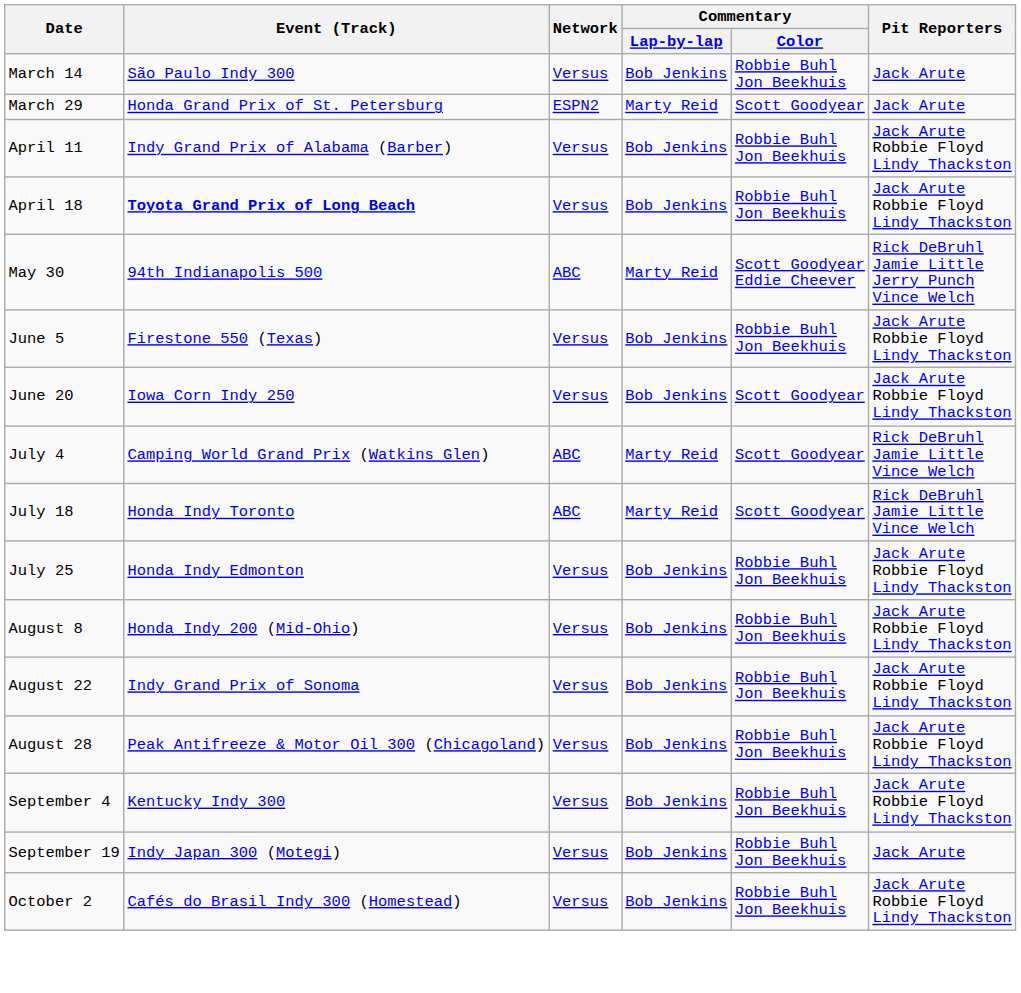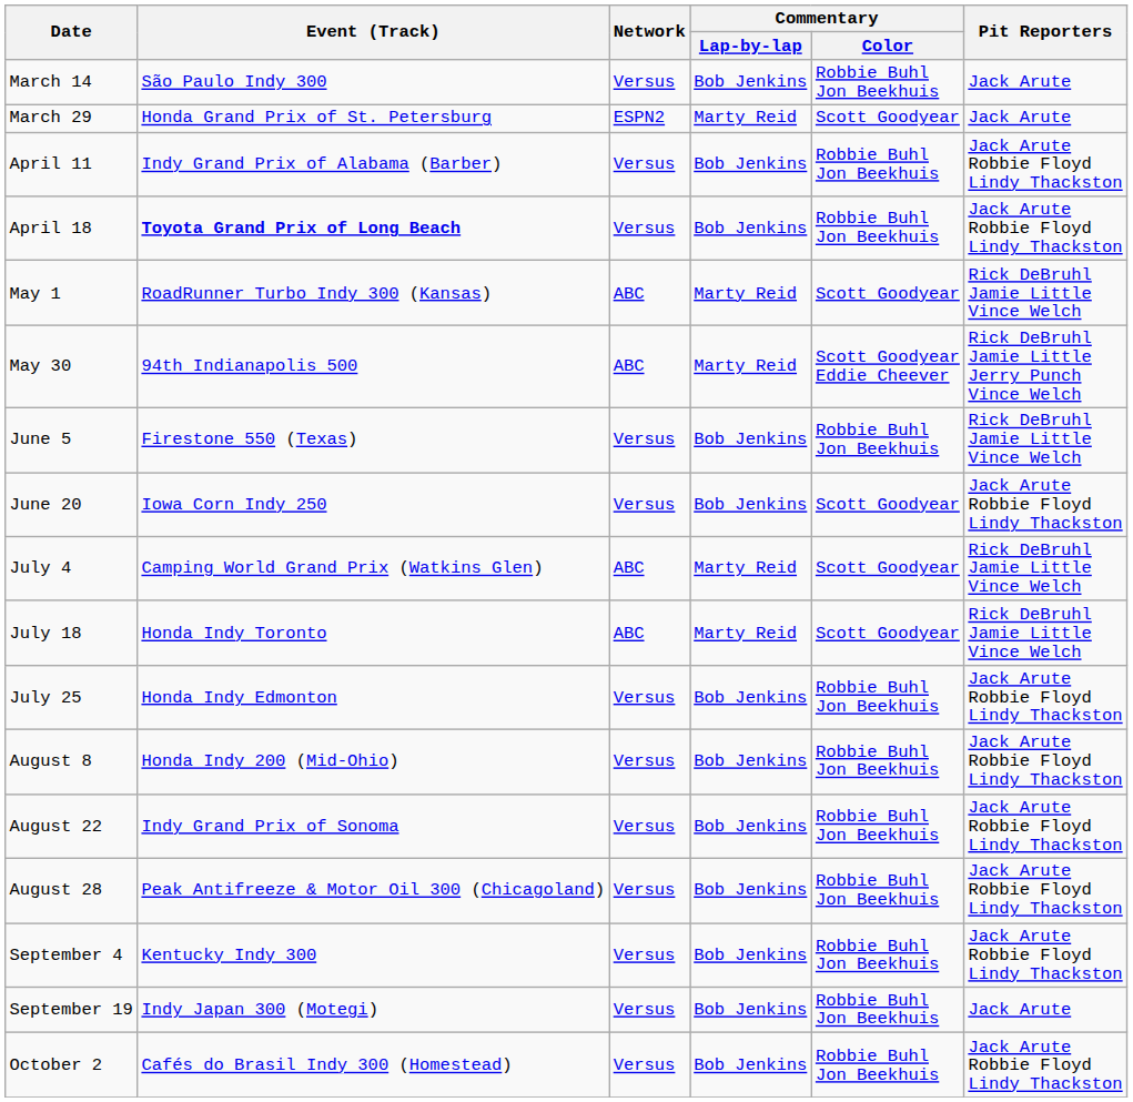 <table class="wikitable" style="font-size: 85%;">
 <tr>
 <th rowspan=2>Date</th>
 <th rowspan=2>Event (Track)</th>
 <th rowspan=2>Network</th>
 <th colspan=2>Commentary</th>
 <th rowspan=2>Pit Reporters</th>
 </tr>
 <tr>
 <th><a href='#'>Lap-by-lap</a></th>
 <th><a href='#'>Color</a></th>
 </tr>
 <tr>
 <td>March 14</td>
 <td><a href='#'>São Paulo Indy 300</a></td>
 <td><a href='#'>Versus</a></td>
 <td><a href='#'>Bob Jenkins</a></td>
 <td><a href='#'>Robbie Buhl</a><br><a href='#'>Jon Beekhuis</a></td>
 <td><a href='#'>Jack Arute</a></td>
 </tr>
 <tr>
 <td>March 29</td>
 <td><a href='#'>Honda Grand Prix of St. Petersburg</a></td>
 <td><a href='#'>ESPN2</a></td>
 <td><a href='#'>Marty Reid</a></td>
 <td><a href='#'>Scott Goodyear</a></td>
 <td><a href='#'>Jack Arute</a></td>
 </tr>
 <tr>
 <td>April 11</td>
 <td><a href='#'>Indy Grand Prix of Alabama</a> (<a href='#'>Barber</a>)</td>
 <td><a href='#'>Versus</a></td>
 <td><a href='#'>Bob Jenkins</a></td>
 <td><a href='#'>Robbie Buhl</a><br><a href='#'>Jon Beekhuis</a></td>
 <td><a href='#'>Jack Arute</a><br>Robbie Floyd<br><a href='#'>Lindy Thackston</a></td>
 </tr>
 <tr>
 <td>April 18</td>
 <td><strong><a href='#'>Toyota Grand Prix of Long Beach</a></strong></td>
 <td><a href='#'>Versus</a></td>
 <td><a href='#'>Bob Jenkins</a></td>
 <td><a href='#'>Robbie Buhl</a><br><a href='#'>Jon Beekhuis</a></td>
 <td><a href='#'>Jack Arute</a><br>Robbie Floyd<br><a href='#'>Lindy Thackston</a></td>
 </tr>
 <tr>
+<td>May 1</td>
+<td><a href='#'>RoadRunner Turbo Indy 300</a> (<a href='#'>Kansas</a>)</td>
+<td><a href='#'>ABC</a></td>
+<td><a href='#'>Marty Reid</a></td>
+<td><a href='#'>Scott Goodyear</a></td>
+<td><a href='#'>Rick DeBruhl</a><br><a href='#'>Jamie Little</a><br><a href='#'>Vince Welch</a></td>
+</tr>
+<tr>
 <td>May 30</td>
 <td><a href='#'>94th Indianapolis 500</a></td>
 <td><a href='#'>ABC</a></td>
 <td><a href='#'>Marty Reid</a></td>
 <td><a href='#'>Scott Goodyear</a><br><a href='#'>Eddie Cheever</a></td>
 <td><a href='#'>Rick DeBruhl</a><br><a href='#'>Jamie Little</a><br><a href='#'>Jerry Punch</a><br><a href='#'>Vince Welch</a></td>
 </tr>
 <tr>
 <td>June 5</td>
 <td><a href='#'>Firestone 550</a> (<a href='#'>Texas</a>)</td>
 <td><a href='#'>Versus</a></td>
 <td><a href='#'>Bob Jenkins</a></td>
 <td><a href='#'>Robbie Buhl</a><br><a href='#'>Jon Beekhuis</a></td>
-<td><a href='#'>Jack Arute</a><br>Robbie Floyd<br><a href='#'>Lindy Thackston</a></td>
+<td><a href='#'>Rick DeBruhl</a><br><a href='#'>Jamie Little</a><br><a href='#'>Vince Welch</a></td>
 </tr>
 <tr>
 <td>June 20</td>
 <td><a href='#'>Iowa Corn Indy 250</a></td>
 <td><a href='#'>Versus</a></td>
 <td><a href='#'>Bob Jenkins</a></td>
 <td><a href='#'>Scott Goodyear</a></td>
 <td><a href='#'>Jack Arute</a><br>Robbie Floyd<br><a href='#'>Lindy Thackston</a></td>
 </tr>
 <tr>
 <td>July 4</td>
 <td><a href='#'>Camping World Grand Prix</a> (<a href='#'>Watkins Glen</a>)</td>
 <td><a href='#'>ABC</a></td>
 <td><a href='#'>Marty Reid</a></td>
 <td><a href='#'>Scott Goodyear</a></td>
 <td><a href='#'>Rick DeBruhl</a><br><a href='#'>Jamie Little</a><br><a href='#'>Vince Welch</a></td>
 </tr>
 <tr>
 <td>July 18</td>
 <td><a href='#'>Honda Indy Toronto</a></td>
 <td><a href='#'>ABC</a></td>
 <td><a href='#'>Marty Reid</a></td>
 <td><a href='#'>Scott Goodyear</a></td>
 <td><a href='#'>Rick DeBruhl</a><br><a href='#'>Jamie Little</a><br><a href='#'>Vince Welch</a></td>
 </tr>
 <tr>
 <td>July 25</td>
 <td><a href='#'>Honda Indy Edmonton</a></td>
 <td><a href='#'>Versus</a></td>
 <td><a href='#'>Bob Jenkins</a></td>
 <td><a href='#'>Robbie Buhl</a><br><a href='#'>Jon Beekhuis</a></td>
 <td><a href='#'>Jack Arute</a><br>Robbie Floyd<br><a href='#'>Lindy Thackston</a></td>
 </tr>
 <tr>
 <td>August 8</td>
 <td><a href='#'>Honda Indy 200</a> (<a href='#'>Mid-Ohio</a>)</td>
 <td><a href='#'>Versus</a></td>
 <td><a href='#'>Bob Jenkins</a></td>
 <td><a href='#'>Robbie Buhl</a><br><a href='#'>Jon Beekhuis</a></td>
 <td><a href='#'>Jack Arute</a><br>Robbie Floyd<br><a href='#'>Lindy Thackston</a></td>
 </tr>
 <tr>
 <td>August 22</td>
 <td><a href='#'>Indy Grand Prix of Sonoma</a></td>
 <td><a href='#'>Versus</a></td>
 <td><a href='#'>Bob Jenkins</a></td>
 <td><a href='#'>Robbie Buhl</a><br><a href='#'>Jon Beekhuis</a></td>
 <td><a href='#'>Jack Arute</a><br>Robbie Floyd<br><a href='#'>Lindy Thackston</a></td>
 </tr>
 <tr>
 <td>August 28</td>
 <td><a href='#'>Peak Antifreeze & Motor Oil 300</a> (<a href='#'>Chicagoland</a>)</td>
 <td><a href='#'>Versus</a></td>
 <td><a href='#'>Bob Jenkins</a></td>
 <td><a href='#'>Robbie Buhl</a><br><a href='#'>Jon Beekhuis</a></td>
 <td><a href='#'>Jack Arute</a><br>Robbie Floyd<br><a href='#'>Lindy Thackston</a></td>
 </tr>
 <tr>
 <td>September 4</td>
 <td><a href='#'>Kentucky Indy 300</a></td>
 <td><a href='#'>Versus</a></td>
 <td><a href='#'>Bob Jenkins</a></td>
 <td><a href='#'>Robbie Buhl</a><br><a href='#'>Jon Beekhuis</a></td>
 <td><a href='#'>Jack Arute</a><br>Robbie Floyd<br><a href='#'>Lindy Thackston</a></td>
 </tr>
 <tr>
 <td>September 19</td>
 <td><a href='#'>Indy Japan 300</a> (<a href='#'>Motegi</a>)</td>
 <td><a href='#'>Versus</a></td>
 <td><a href='#'>Bob Jenkins</a></td>
 <td><a href='#'>Robbie Buhl</a><br><a href='#'>Jon Beekhuis</a></td>
 <td><a href='#'>Jack Arute</a></td>
 </tr>
 <tr>
 <td>October 2</td>
 <td><a href='#'>Cafés do Brasil Indy 300</a> (<a href='#'>Homestead</a>)</td>
 <td><a href='#'>Versus</a></td>
 <td><a href='#'>Bob Jenkins</a></td>
 <td><a href='#'>Robbie Buhl</a><br><a href='#'>Jon Beekhuis</a></td>
 <td><a href='#'>Jack Arute</a><br>Robbie Floyd<br><a href='#'>Lindy Thackston</a></td>
 </tr>
 </table>
